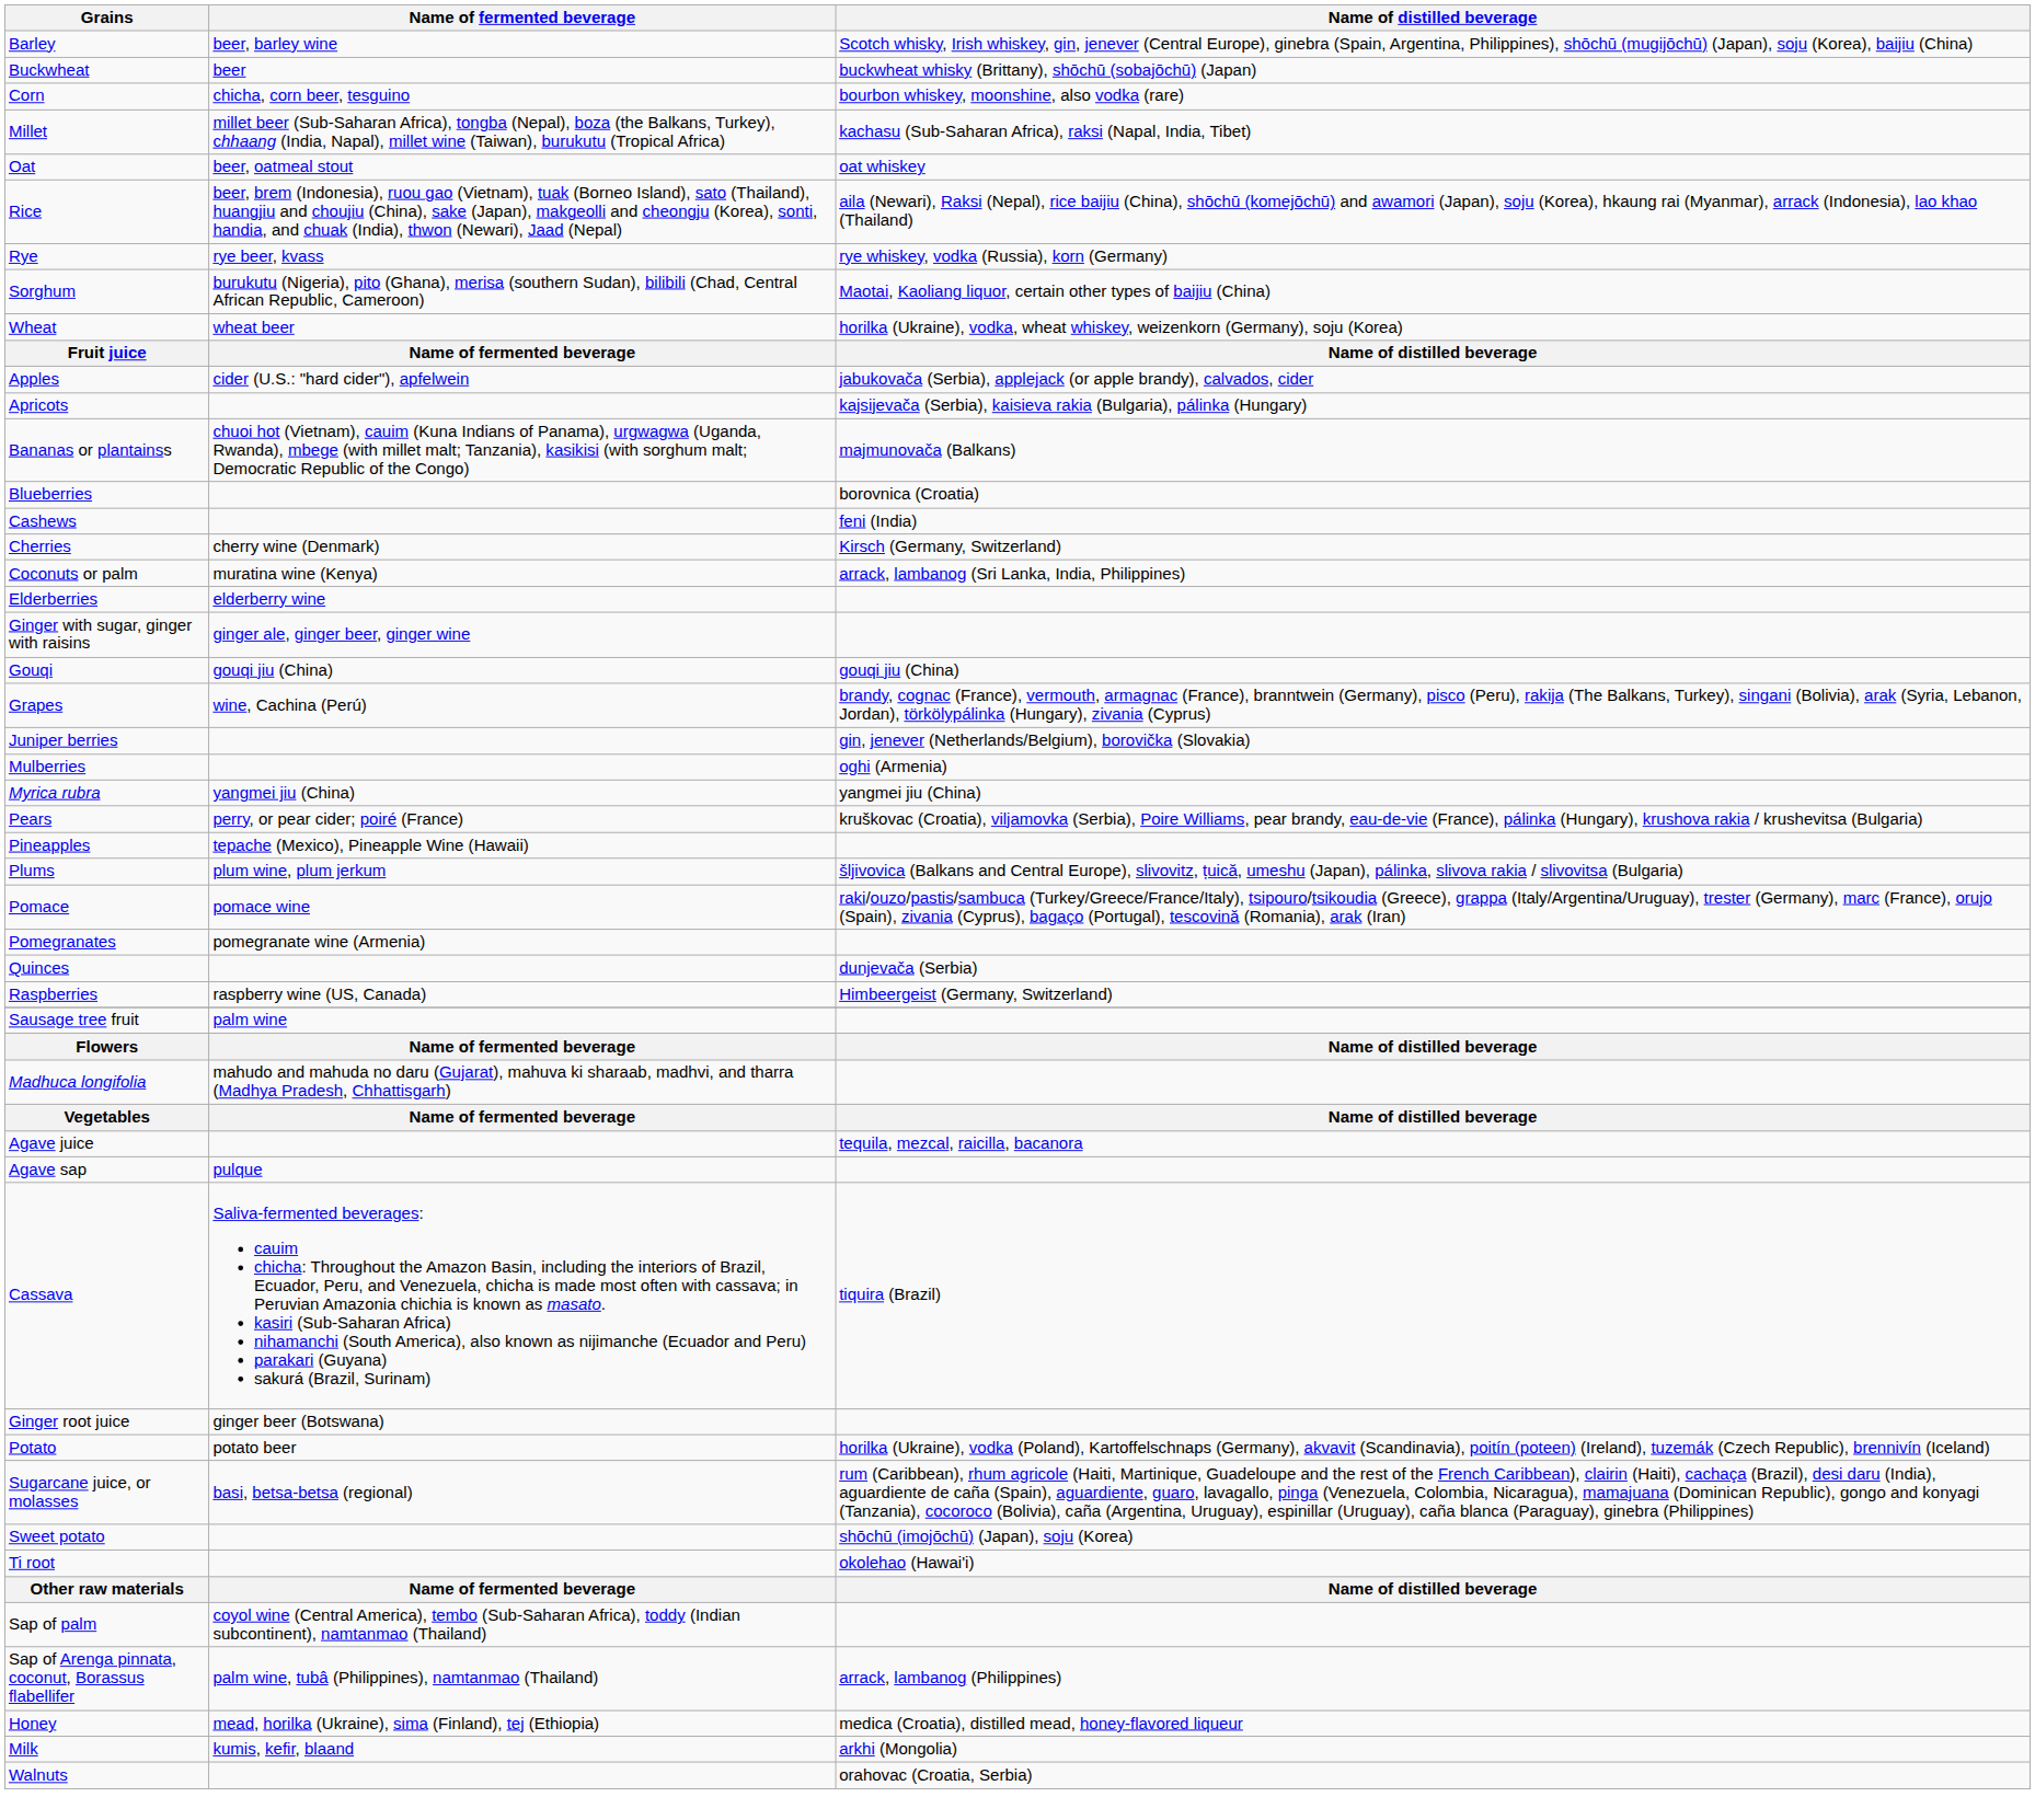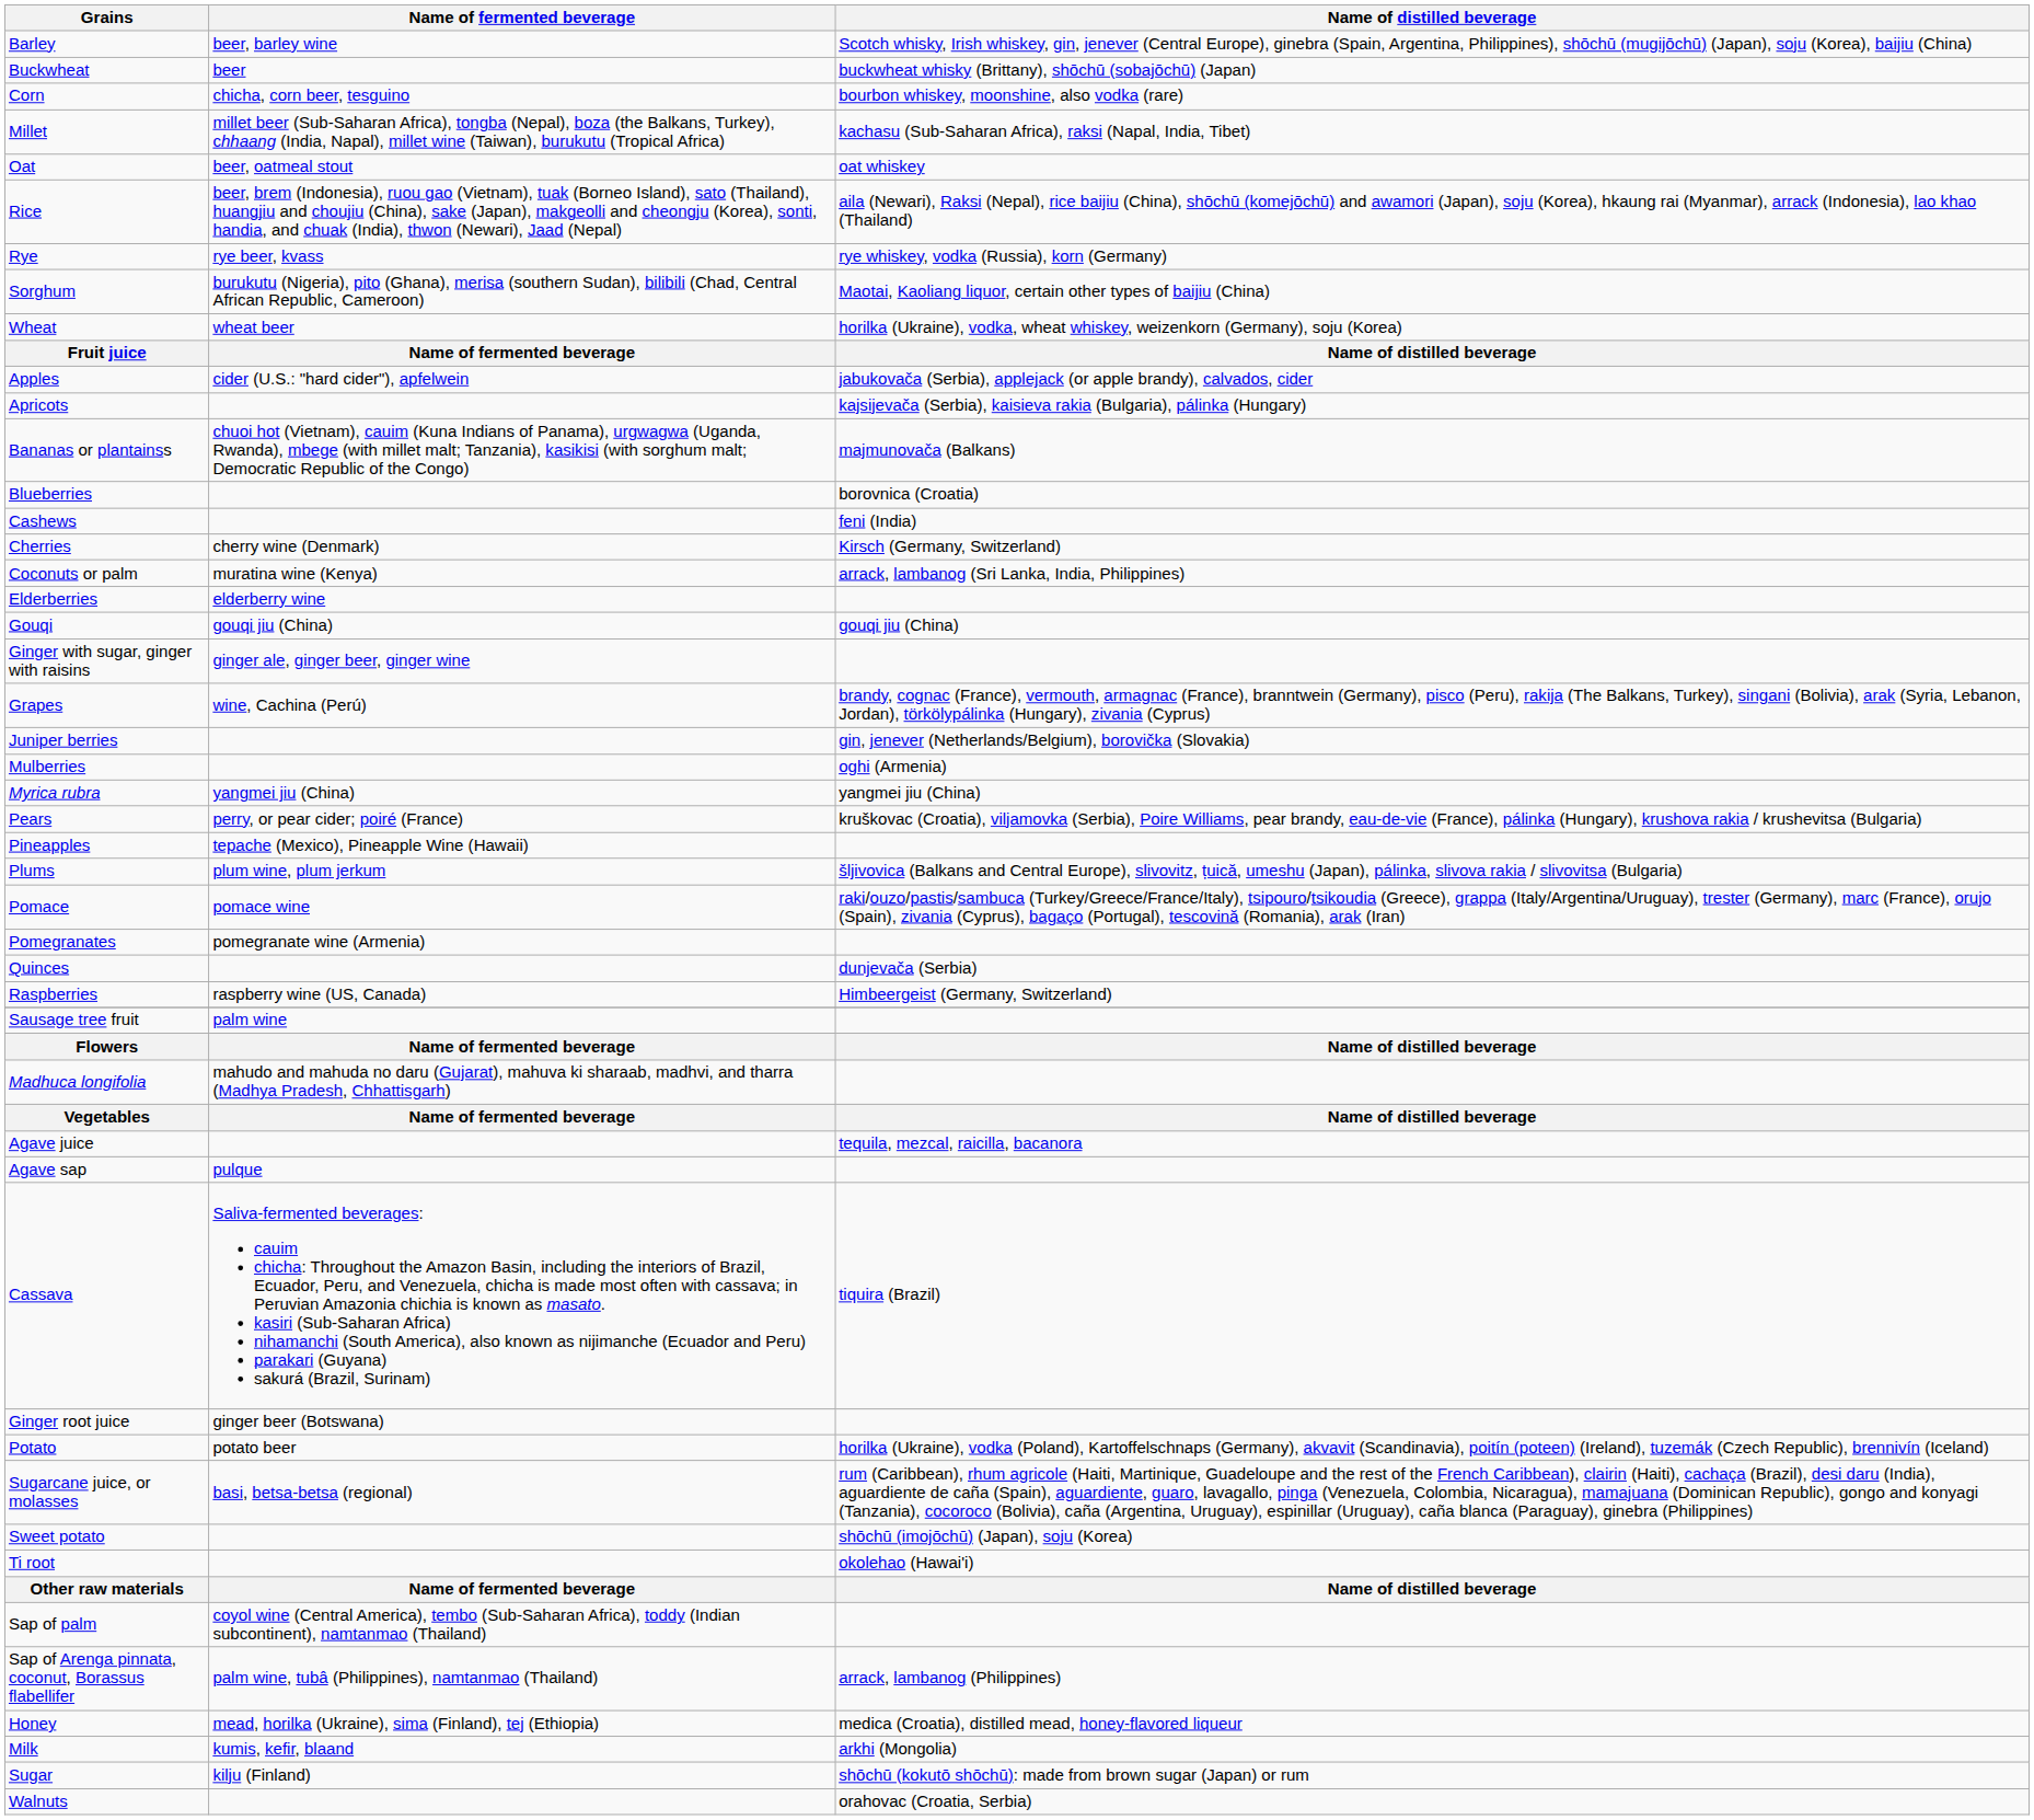 <table class="wikitable">
 <tr>
 <th>Grains</th>
 <th>Name of <a href='#'>fermented beverage</a></th>
 <th>Name of <a href='#'>distilled beverage</a></th>
 </tr>
 <tr>
 <td><a href='#'>Barley</a></td>
 <td><a href='#'>beer</a>, <a href='#'>barley wine</a></td>
 <td><a href='#'>Scotch whisky</a>, <a href='#'>Irish whiskey</a>, <a href='#'>gin</a>, <a href='#'>jenever</a> (Central Europe), ginebra (Spain, Argentina, Philippines), <a href='#'>shōchū (mugijōchū)</a> (Japan), <a href='#'>soju</a> (Korea), <a href='#'>baijiu</a> (China)</td>
 </tr>
 <tr>
 <td><a href='#'>Buckwheat</a></td>
 <td><a href='#'>beer</a></td>
 <td><a href='#'>buckwheat whisky</a> (Brittany), <a href='#'>shōchū (sobajōchū)</a> (Japan)</td>
 </tr>
 <tr>
 <td><a href='#'>Corn</a></td>
 <td><a href='#'>chicha</a>, <a href='#'>corn beer</a>, <a href='#'>tesguino</a></td>
 <td><a href='#'>bourbon whiskey</a>, <a href='#'>moonshine</a>, also <a href='#'>vodka</a> (rare)</td>
 </tr>
 <tr>
 <td><a href='#'>Millet</a></td>
 <td><a href='#'>millet beer</a> (Sub-Saharan Africa), <a href='#'>tongba</a> (Nepal), <a href='#'>boza</a> (the Balkans, Turkey), <a href='#'>c<em>hhaang</em></a> (India, Napal), <a href='#'>millet wine</a> (Taiwan), <a href='#'>burukutu</a> (Tropical Africa)</td>
 <td><a href='#'>kachasu</a> (Sub-Saharan Africa), <a href='#'>raksi</a> (Napal, India, Tibet)</td>
 </tr>
 <tr>
 <td><a href='#'>Oat</a></td>
 <td><a href='#'>beer</a>, <a href='#'>oatmeal stout</a></td>
 <td><a href='#'>oat whiskey</a></td>
 </tr>
 <tr>
 <td><a href='#'>Rice</a></td>
 <td><a href='#'>beer</a>, <a href='#'>brem</a> (Indonesia), <a href='#'>ruou gao</a> (Vietnam), <a href='#'>tuak</a> (Borneo Island), <a href='#'>sato</a> (Thailand), <a href='#'>huangjiu</a> and <a href='#'>choujiu</a> (China), <a href='#'>sake</a> (Japan), <a href='#'>makgeolli</a> and <a href='#'>cheongju</a> (Korea), <a href='#'>sonti</a>, <a href='#'>handia</a>, and <a href='#'>chuak</a> (India), <a href='#'>thwon</a> (Newari), <a href='#'>Jaad</a> (Nepal)</td>
 <td><a href='#'>aila</a> (Newari), <a href='#'>Raksi</a> (Nepal), <a href='#'>rice baijiu</a> (China), <a href='#'>shōchū (komejōchū)</a> and <a href='#'>awamori</a> (Japan), <a href='#'>soju</a> (Korea), hkaung rai (Myanmar), <a href='#'>arrack</a> (Indonesia), <a href='#'>lao khao</a> (Thailand)</td>
 </tr>
 <tr>
 <td><a href='#'>Rye</a></td>
 <td><a href='#'>rye beer</a>, <a href='#'>kvass</a></td>
 <td><a href='#'>rye whiskey</a>, <a href='#'>vodka</a> (Russia), <a href='#'>korn</a> (Germany)</td>
 </tr>
 <tr ДТгж>
 <td><a href='#'>Sorghum</a></td>
 <td><a href='#'>burukutu</a> (Nigeria), <a href='#'>pito</a> (Ghana), <a href='#'>merisa</a> (southern Sudan), <a href='#'>bilibili</a> (Chad, Central African Republic, Cameroon)</td>
 <td><a href='#'>Maotai</a>, <a href='#'>Kaoliang liquor</a>, certain other types of <a href='#'>baijiu</a> (China)</td>
 </tr>
 <tr>
 <td><a href='#'>Wheat</a></td>
 <td><a href='#'>wheat beer</a></td>
 <td><a href='#'>horilka</a> (Ukraine), <a href='#'>vodka</a>, wheat <a href='#'>whiskey</a>, weizenkorn (Germany), soju (Korea)</td>
 </tr>
 <tr>
 <th>Fruit <a href='#'>juice</a></th>
 <th>Name of fermented beverage</th>
 <th>Name of distilled beverage</th>
 </tr>
 <tr>
 <td><a href='#'>Apples</a></td>
 <td><a href='#'>cider</a> (U.S.: "hard cider"), <a href='#'>apfelwein</a></td>
 <td><a href='#'>jabukovača</a> (Serbia), <a href='#'>applejack</a> (or apple brandy), <a href='#'>calvados</a>, <a href='#'>cider</a></td>
 </tr>
 <tr>
 <td><a href='#'>Apricots</a></td>
 <td></td>
 <td><a href='#'>kajsijevača</a> (Serbia), <a href='#'>kaisieva rakia</a> (Bulgaria), <a href='#'>pálinka</a> (Hungary)</td>
 </tr>
 <tr>
 <td><a href='#'>Bananas</a> or <a href='#'>plantains</a>s</td>
 <td><a href='#'>chuoi hot</a> (Vietnam), <a href='#'>cauim</a> (Kuna Indians of Panama), <a href='#'>urgwagwa</a> (Uganda, Rwanda), <a href='#'>mbege</a> (with millet malt; Tanzania), <a href='#'>kasikisi</a> (with sorghum malt; Democratic Republic of the Congo)</td>
 <td><a href='#'>majmunovača</a> (Balkans)</td>
 </tr>
 <tr>
 <td><a href='#'>Blueberries</a></td>
 <td></td>
 <td>borovnica (Croatia)</td>
 </tr>
 <tr>
 <td><a href='#'>Cashews</a></td>
 <td></td>
 <td><a href='#'>feni</a> (India)</td>
 </tr>
 <tr>
 <td><a href='#'>Cherries</a></td>
 <td>cherry wine (Denmark)</td>
 <td><a href='#'>Kirsch</a> (Germany, Switzerland)</td>
 </tr>
 <tr>
 <td><a href='#'>Coconuts</a> or palm</td>
 <td>muratina wine (Kenya)</td>
 <td><a href='#'>arrack</a>, <a href='#'>lambanog</a> (Sri Lanka, India, Philippines)</td>
 </tr>
 <tr>
 <td><a href='#'>Elderberries</a></td>
 <td><a href='#'>elderberry wine</a></td>
 <td></td>
 </tr>
 <tr>
+<td><a href='#'>Gouqi</a></td>
+<td><a href='#'>gouqi jiu</a> (China)</td>
+<td><a href='#'>gouqi jiu</a> (China)</td>
+</tr>
+<tr>
 <td><a href='#'>Ginger</a> with sugar, ginger with raisins</td>
 <td><a href='#'>ginger ale</a>, <a href='#'>ginger beer</a>, <a href='#'>ginger wine</a></td>
 <td></td>
-</tr>
-<tr>
-<td><a href='#'>Gouqi</a></td>
-<td><a href='#'>gouqi jiu</a> (China)</td>
-<td><a href='#'>gouqi jiu</a> (China)</td>
 </tr>
 <tr>
 <td><a href='#'>Grapes</a></td>
 <td><a href='#'>wine</a>, Cachina (Perú)</td>
 <td><a href='#'>brandy</a>, <a href='#'>cognac</a> (France), <a href='#'>vermouth</a>, <a href='#'>armagnac</a> (France), branntwein (Germany), <a href='#'>pisco</a> (Peru), <a href='#'>rakija</a> (The Balkans, Turkey), <a href='#'>singani</a> (Bolivia), <a href='#'>arak</a> (Syria, Lebanon, Jordan), <a href='#'>törkölypálinka</a> (Hungary), <a href='#'>zivania</a> (Cyprus)</td>
 </tr>
 <tr>
 <td><a href='#'>Juniper berries</a></td>
 <td></td>
 <td><a href='#'>gin</a>, <a href='#'>jenever</a> (Netherlands/Belgium), <a href='#'>borovička</a> (Slovakia)</td>
 </tr>
 <tr>
 <td><a href='#'>Mulberries</a></td>
 <td></td>
 <td><a href='#'>oghi</a> (Armenia)</td>
 </tr>
 <tr>
 <td><em><a href='#'>Myrica rubra</a></em></td>
 <td><a href='#'>yangmei jiu</a> (China)</td>
 <td>yangmei jiu (China)</td>
 </tr>
 <tr>
 <td><a href='#'>Pears</a></td>
 <td><a href='#'>perry</a>, or pear cider; <a href='#'>poiré</a> (France)</td>
 <td>kruškovac (Croatia), <a href='#'>viljamovka</a> (Serbia), <a href='#'>Poire Williams</a>, pear brandy, <a href='#'>eau-de-vie</a> (France), <a href='#'>pálinka</a> (Hungary), <a href='#'>krushova rakia</a> / krushevitsa (Bulgaria)</td>
 </tr>
 <tr>
 <td><a href='#'>Pineapples</a></td>
 <td><a href='#'>tepache</a> (Mexico), Pineapple Wine (Hawaii)</td>
 <td></td>
 </tr>
 <tr>
 <td><a href='#'>Plums</a></td>
 <td><a href='#'>plum wine</a>, <a href='#'>plum jerkum</a></td>
 <td><a href='#'>šljivovica</a> (Balkans and Central Europe), <a href='#'>slivovitz</a>, <a href='#'>țuică</a>, <a href='#'>umeshu</a> (Japan), <a href='#'>pálinka</a>, <a href='#'>slivova rakia</a> / <a href='#'>slivovitsa</a> (Bulgaria)</td>
 </tr>
 <tr>
 <td><a href='#'>Pomace</a></td>
 <td><a href='#'>pomace wine</a></td>
 <td><a href='#'>raki</a>/<a href='#'>ouzo</a>/<a href='#'>pastis</a>/<a href='#'>sambuca</a> (Turkey/Greece/France/Italy), <a href='#'>tsipouro</a>/<a href='#'>tsikoudia</a> (Greece), <a href='#'>grappa</a> (Italy/Argentina/Uruguay), <a href='#'>trester</a> (Germany), <a href='#'>marc</a> (France), <a href='#'>orujo</a> (Spain), <a href='#'>zivania</a> (Cyprus), <a href='#'>bagaço</a> (Portugal), <a href='#'>tescovină</a> (Romania), <a href='#'>arak</a> (Iran)</td>
 </tr>
 <tr>
 <td><a href='#'>Pomegranates</a></td>
 <td>pomegranate wine (Armenia)</td>
 <td></td>
 </tr>
 <tr>
 <td><a href='#'>Quinces</a></td>
 <td></td>
 <td><a href='#'>dunjevača</a> (Serbia)</td>
 </tr>
 <tr>
 <td><a href='#'>Raspberries</a></td>
 <td>raspberry wine (US, Canada)</td>
 <td><a href='#'>Himbeergeist</a> (Germany, Switzerland)</td>
 </tr>
 <tr>
 </tr>
 <tr>
 <td><a href='#'>Sausage tree</a> fruit</td>
 <td><a href='#'>palm wine</a></td>
 <td></td>
 </tr>
 <tr>
 <th>Flowers</th>
 <th>Name of fermented beverage</th>
 <th>Name of distilled beverage</th>
 </tr>
 <tr>
 <td><em><a href='#'>Madhuca longifolia</a></em></td>
 <td>mahudo and mahuda no daru (<a href='#'>Gujarat</a>), mahuva ki sharaab, madhvi, and tharra (<a href='#'>Madhya Pradesh</a>, <a href='#'>Chhattisgarh</a>)</td>
 <td></td>
 </tr>
 <tr>
 <th>Vegetables</th>
 <th>Name of fermented beverage</th>
 <th>Name of distilled beverage</th>
 </tr>
 <tr>
 <td><a href='#'>Agave</a> juice</td>
 <td></td>
 <td><a href='#'>tequila</a>, <a href='#'>mezcal</a>, <a href='#'>raicilla</a>, <a href='#'>bacanora</a></td>
 </tr>
 <tr>
 <td><a href='#'>Agave</a> sap</td>
 <td><a href='#'>pulque</a></td>
 <td></td>
 </tr>
 <tr>
 <td><a href='#'>Cassava</a></td>
 <td><br><a href='#'>Saliva-fermented beverages</a>:<ul><li><a href='#'>cauim</a></li><li><a href='#'>chicha</a>: Throughout the Amazon Basin, including the interiors of Brazil, Ecuador, Peru, and Venezuela, chicha is made most often with cassava; in Peruvian Amazonia chichia is known as <em><a href='#'>masato</a></em>.</li><li><a href='#'>kasiri</a> (Sub-Saharan Africa)</li><li><a href='#'>nihamanchi</a> (South America), also known as nijimanche (Ecuador and Peru)</li><li><a href='#'>parakari</a> (Guyana)</li><li>sakurá (Brazil, Surinam)</li></ul></td>
 <td><a href='#'>tiquira</a> (Brazil)</td>
 </tr>
 <tr>
 <td><a href='#'>Ginger</a> root juice</td>
 <td>ginger beer (Botswana)</td>
 <td></td>
 </tr>
 <tr>
 <td><a href='#'>Potato</a></td>
 <td>potato beer</td>
 <td><a href='#'>horilka</a> (Ukraine), <a href='#'>vodka</a> (Poland), Kartoffelschnaps (Germany), <a href='#'>akvavit</a> (Scandinavia), <a href='#'>poitín (poteen)</a> (Ireland), <a href='#'>tuzemák</a> (Czech Republic), <a href='#'>brennivín</a> (Iceland)</td>
 </tr>
 <tr>
 <td><a href='#'>Sugarcane</a> juice, or <a href='#'>molasses</a></td>
 <td><a href='#'>basi</a>, <a href='#'>betsa-betsa</a> (regional)</td>
 <td><a href='#'>rum</a> (Caribbean), <a href='#'>rhum agricole</a> (Haiti, Martinique, Guadeloupe and the rest of the <a href='#'>French Caribbean</a>), <a href='#'>clairin</a> (Haiti), <a href='#'>cachaça</a> (Brazil), <a href='#'>desi daru</a> (India), aguardiente de caña (Spain), <a href='#'>aguardiente</a>, <a href='#'>guaro</a>, lavagallo, <a href='#'>pinga</a> (Venezuela, Colombia, Nicaragua), <a href='#'>mamajuana</a> (Dominican Republic), gongo and konyagi (Tanzania), <a href='#'>cocoroco</a> (Bolivia), caña (Argentina, Uruguay), espinillar (Uruguay), caña blanca (Paraguay), ginebra (Philippines)</td>
 </tr>
 <tr>
 <td><a href='#'>Sweet potato</a></td>
 <td></td>
 <td><a href='#'>shōchū (imojōchū)</a> (Japan), <a href='#'>soju</a> (Korea)</td>
 </tr>
 <tr>
 <td><a href='#'>Ti root</a></td>
 <td></td>
 <td><a href='#'>okolehao</a> (Hawai'i)</td>
 </tr>
 <tr>
 <th>Other raw materials</th>
 <th>Name of fermented beverage</th>
 <th>Name of distilled beverage</th>
 </tr>
 <tr>
 <td>Sap of <a href='#'>palm</a></td>
 <td><a href='#'>coyol wine</a> (Central America), <a href='#'>tembo</a> (Sub-Saharan Africa), <a href='#'>toddy</a> (Indian subcontinent), <a href='#'>namtanmao</a> (Thailand)</td>
 <td></td>
 </tr>
 <tr>
 <td>Sap of <a href='#'>Arenga pinnata</a>, <a href='#'>coconut</a>, <a href='#'>Borassus flabellifer</a></td>
 <td><a href='#'>palm wine</a>, <a href='#'>tubâ</a> (Philippines), <a href='#'>namtanmao</a> (Thailand)</td>
 <td><a href='#'>arrack</a>, <a href='#'>lambanog</a> (Philippines)</td>
 </tr>
 <tr>
 <td><a href='#'>Honey</a></td>
 <td><a href='#'>mead</a>, <a href='#'>horilka</a> (Ukraine), <a href='#'>sima</a> (Finland), <a href='#'>tej</a> (Ethiopia)</td>
 <td>medica (Croatia), distilled mead, <a href='#'>honey-flavored liqueur</a></td>
 </tr>
 <tr>
 <td><a href='#'>Milk</a></td>
 <td><a href='#'>kumis</a>, <a href='#'>kefir</a>, <a href='#'>blaand</a></td>
 <td><a href='#'>arkhi</a> (Mongolia)</td>
 </tr>
 <tr>
+<td><a href='#'>Sugar</a></td>
+<td><a href='#'>kilju</a> (Finland)</td>
+<td><a href='#'>shōchū (kokutō shōchū)</a>: made from brown sugar (Japan) or rum</td>
+</tr>
+<tr>
 <td><a href='#'>Walnuts</a></td>
 <td></td>
 <td>orahovac (Croatia, Serbia)</td>
 </tr>
 </table>
